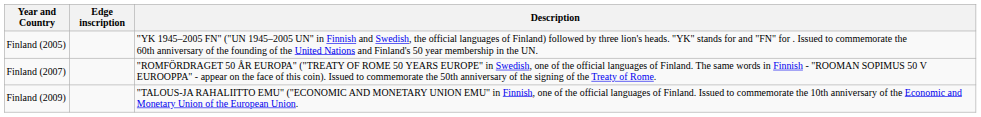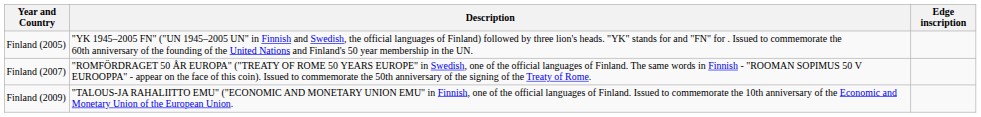 <table class="wikitable">
 <tr>
 <th>Year and Country</th>
+<th>Description</th>
 <th>Edge inscription</th>
-<th>Description</th>
 </tr>
 <tr>
 <td>Finland (2005)</td>
+<td>"YK 1945–2005 FN" ("UN 1945–2005 UN" in <a href='#'>Finnish</a> and <a href='#'>Swedish</a>, the official languages of Finland) followed by three lion's heads. "YK" stands for  and "FN" for . Issued to commemorate the 60th anniversary of the founding of the <a href='#'>United Nations</a> and Finland's 50 year membership in the UN.</td>
 <td style="text-align:center"></td>
-<td>"YK 1945–2005 FN" ("UN 1945–2005 UN" in <a href='#'>Finnish</a> and <a href='#'>Swedish</a>, the official languages of Finland) followed by three lion's heads. "YK" stands for  and "FN" for . Issued to commemorate the 60th anniversary of the founding of the <a href='#'>United Nations</a> and Finland's 50 year membership in the UN.</td>
 </tr>
 <tr>
 <td>Finland (2007)</td>
+<td>"ROMFÖRDRAGET 50 ÅR EUROPA" ("TREATY OF ROME 50 YEARS EUROPE" in <a href='#'>Swedish</a>, one of the official languages of Finland. The same words in <a href='#'>Finnish</a> - "ROOMAN SOPIMUS 50 V EUROOPPA" - appear on the face of this coin). Issued to commemorate the 50th anniversary of the signing of the <a href='#'>Treaty of Rome</a>.</td>
 <td style="text-align:center"></td>
-<td>"ROMFÖRDRAGET 50 ÅR EUROPA" ("TREATY OF ROME 50 YEARS EUROPE" in <a href='#'>Swedish</a>, one of the official languages of Finland. The same words in <a href='#'>Finnish</a> - "ROOMAN SOPIMUS 50 V EUROOPPA" - appear on the face of this coin). Issued to commemorate the 50th anniversary of the signing of the <a href='#'>Treaty of Rome</a>.</td>
 </tr>
 <tr>
 <td>Finland (2009)</td>
+<td>"TALOUS-JA RAHALIITTO EMU" ("ECONOMIC AND MONETARY UNION EMU" in <a href='#'>Finnish</a>, one of the official languages of Finland. Issued to commemorate the 10th anniversary of the <a href='#'>Economic and Monetary Union of the European Union</a>.</td>
 <td></td>
-<td>"TALOUS-JA RAHALIITTO EMU" ("ECONOMIC AND MONETARY UNION EMU" in <a href='#'>Finnish</a>, one of the official languages of Finland. Issued to commemorate the 10th anniversary of the <a href='#'>Economic and Monetary Union of the European Union</a>.</td>
 </tr>
 </table>
